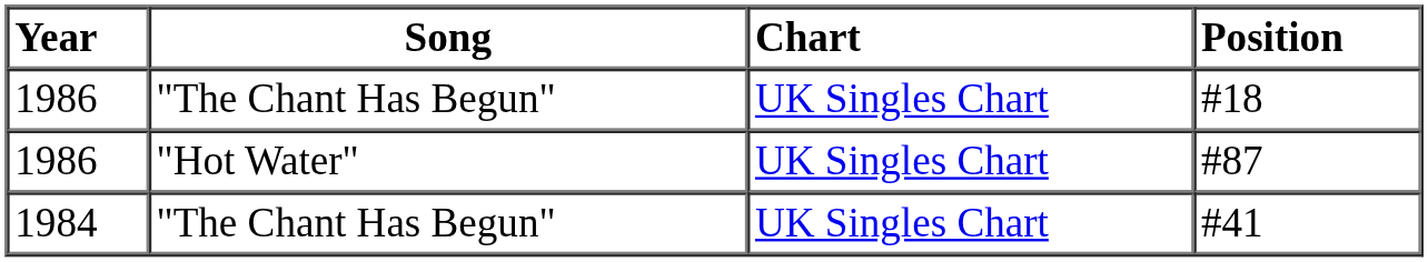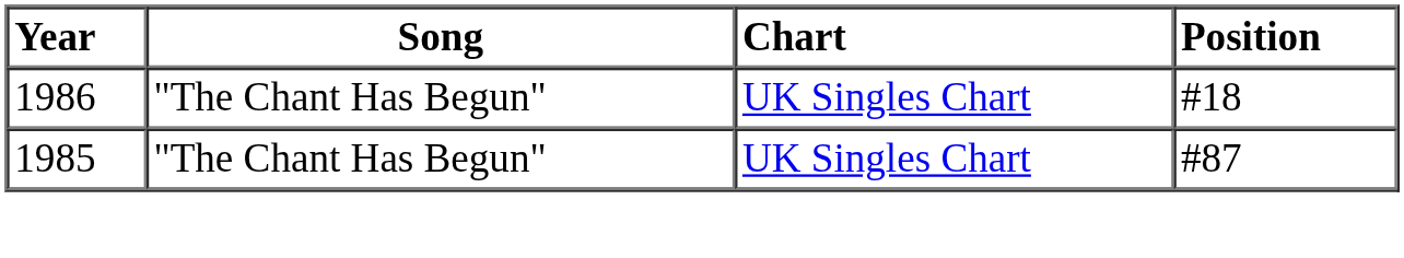 <table border="1" cellspacing="0" cellpadding="2" style="width:550px;">
 <tr>
 <th align="left">Year</th>
 <th align="lefr">Song</th>
 <th align="left">Chart</th>
 <th align="left">Position</th>
 </tr>
 <tr>
 <td>1986</td>
 <td>"The Chant Has Begun"</td>
 <td><a href='#'>UK Singles Chart</a></td>
 <td>#18</td>
 </tr>
 <tr>
-<td>1986</td>
-<td>"Hot Water"</td>
+<td>1985</td>
+<td>"The Chant Has Begun"</td>
 <td><a href='#'>UK Singles Chart</a></td>
 <td>#87</td>
 </tr>
-<tr>
-<td>1984</td>
-<td>"The Chant Has Begun"</td>
-<td><a href='#'>UK Singles Chart</a></td>
-<td>#41</td>
-</tr>
 </table>
